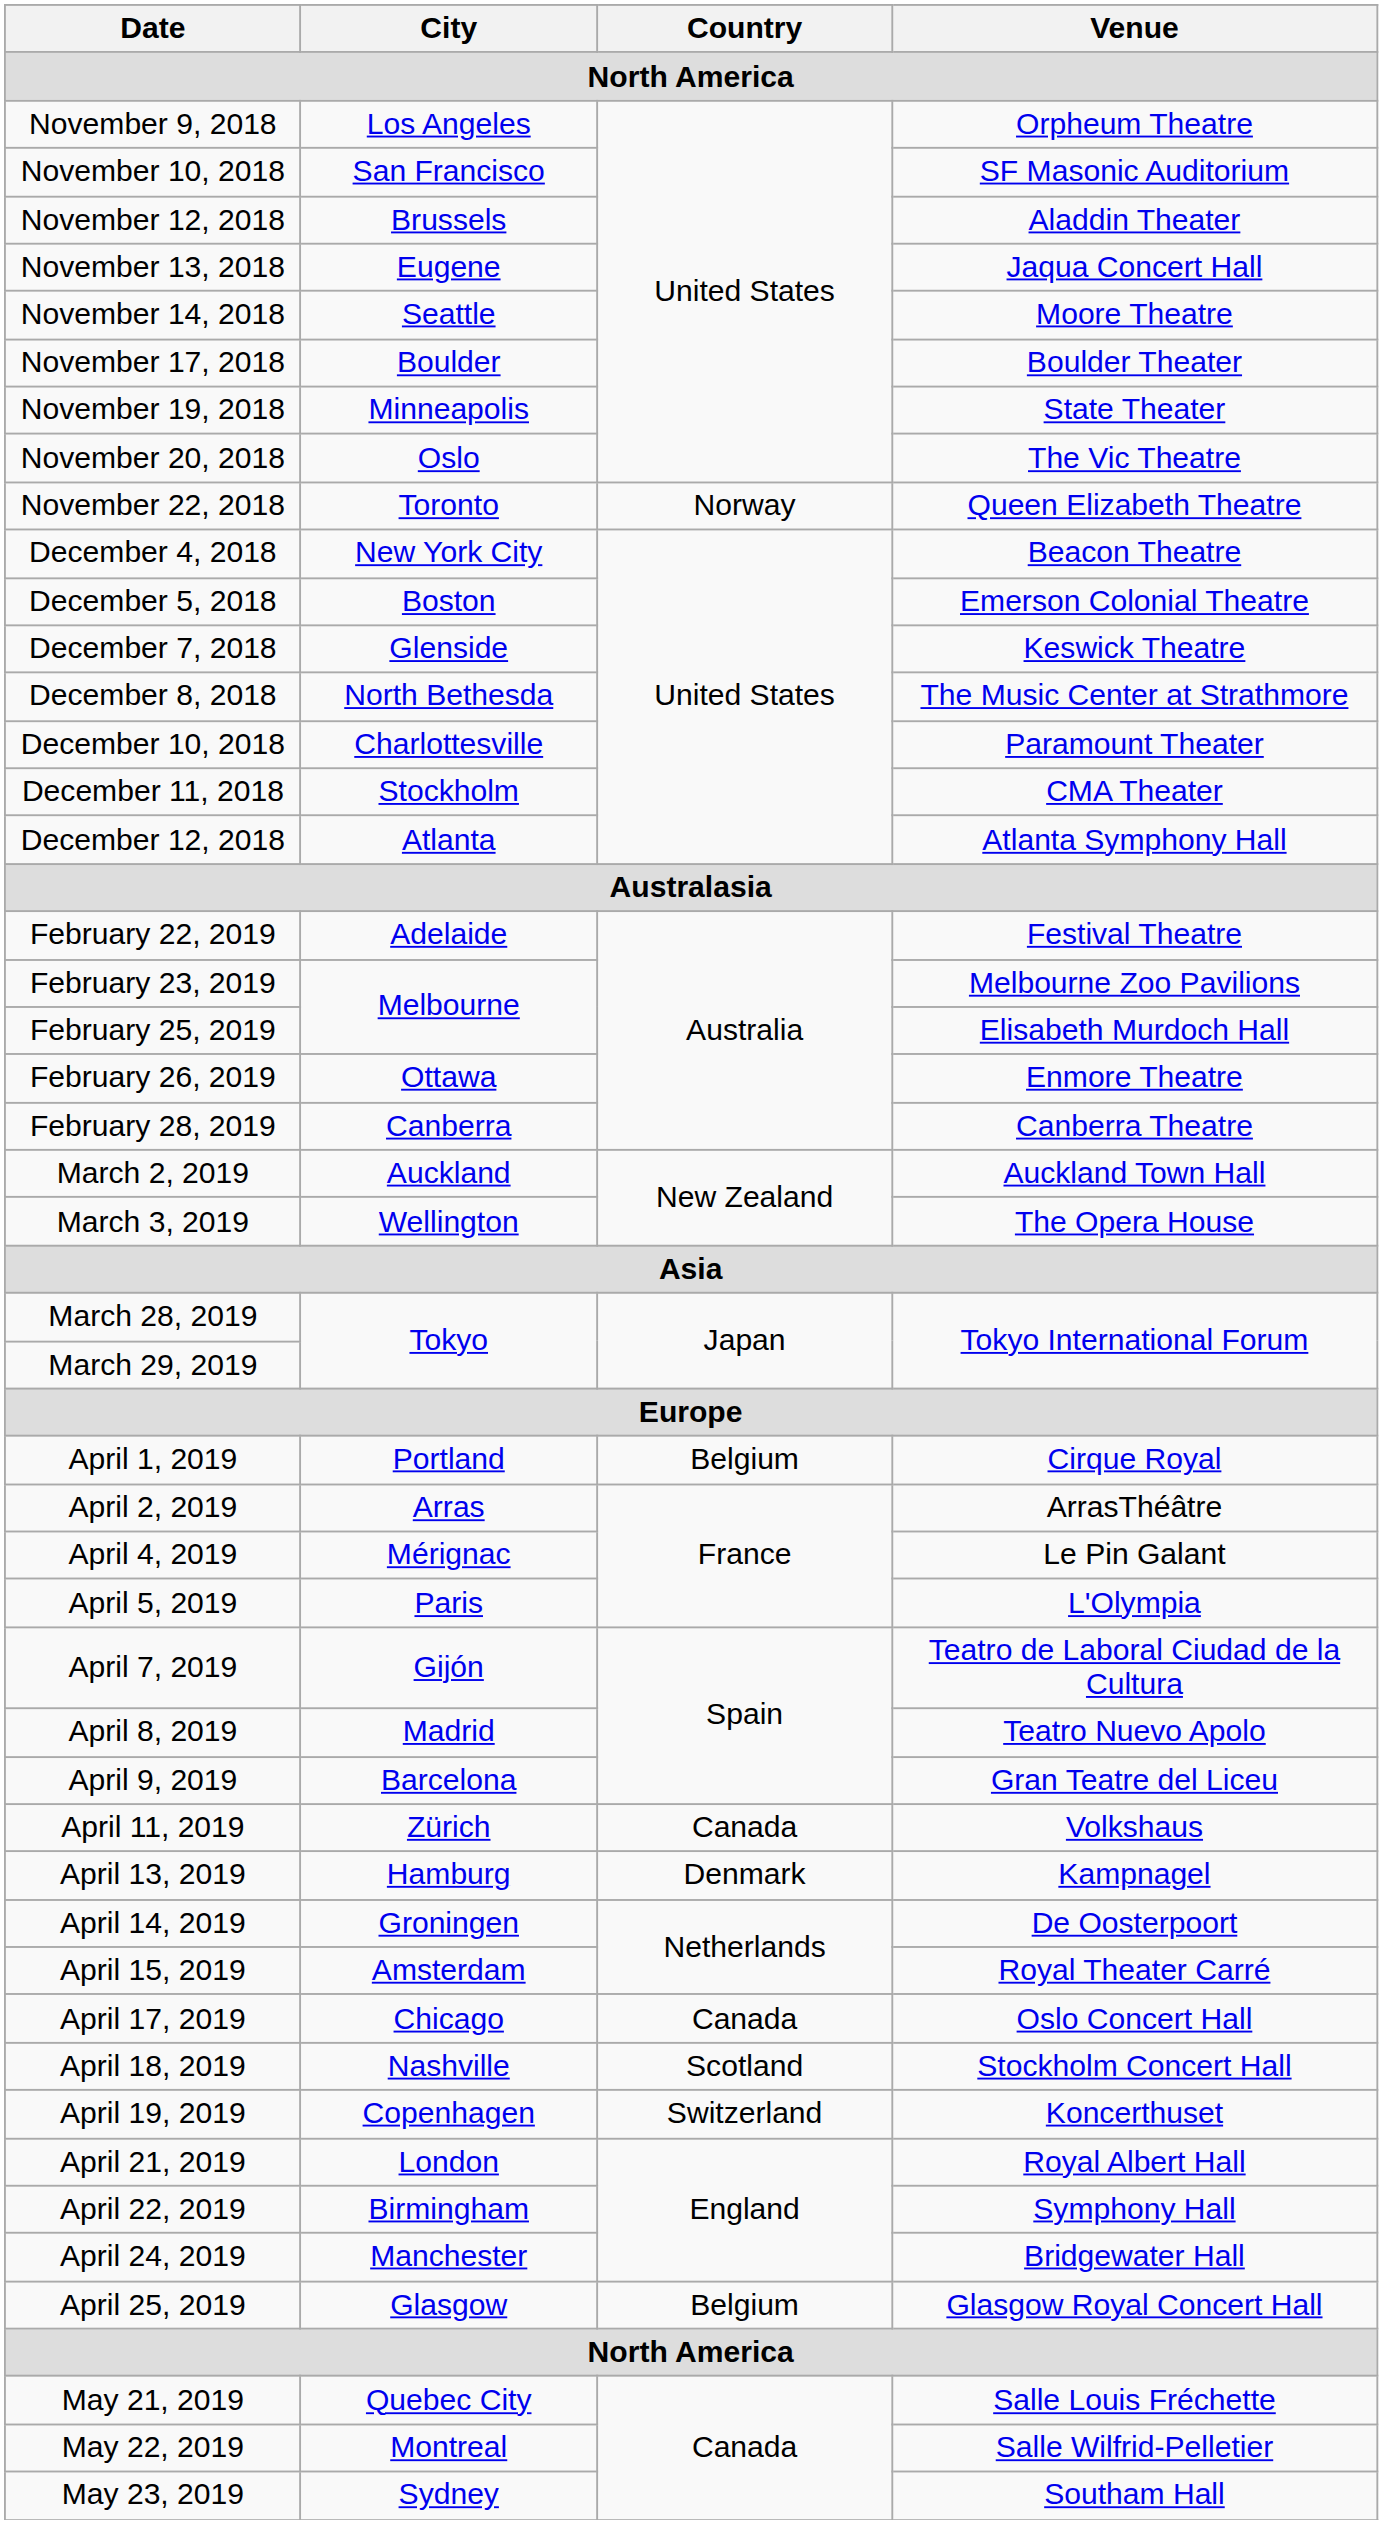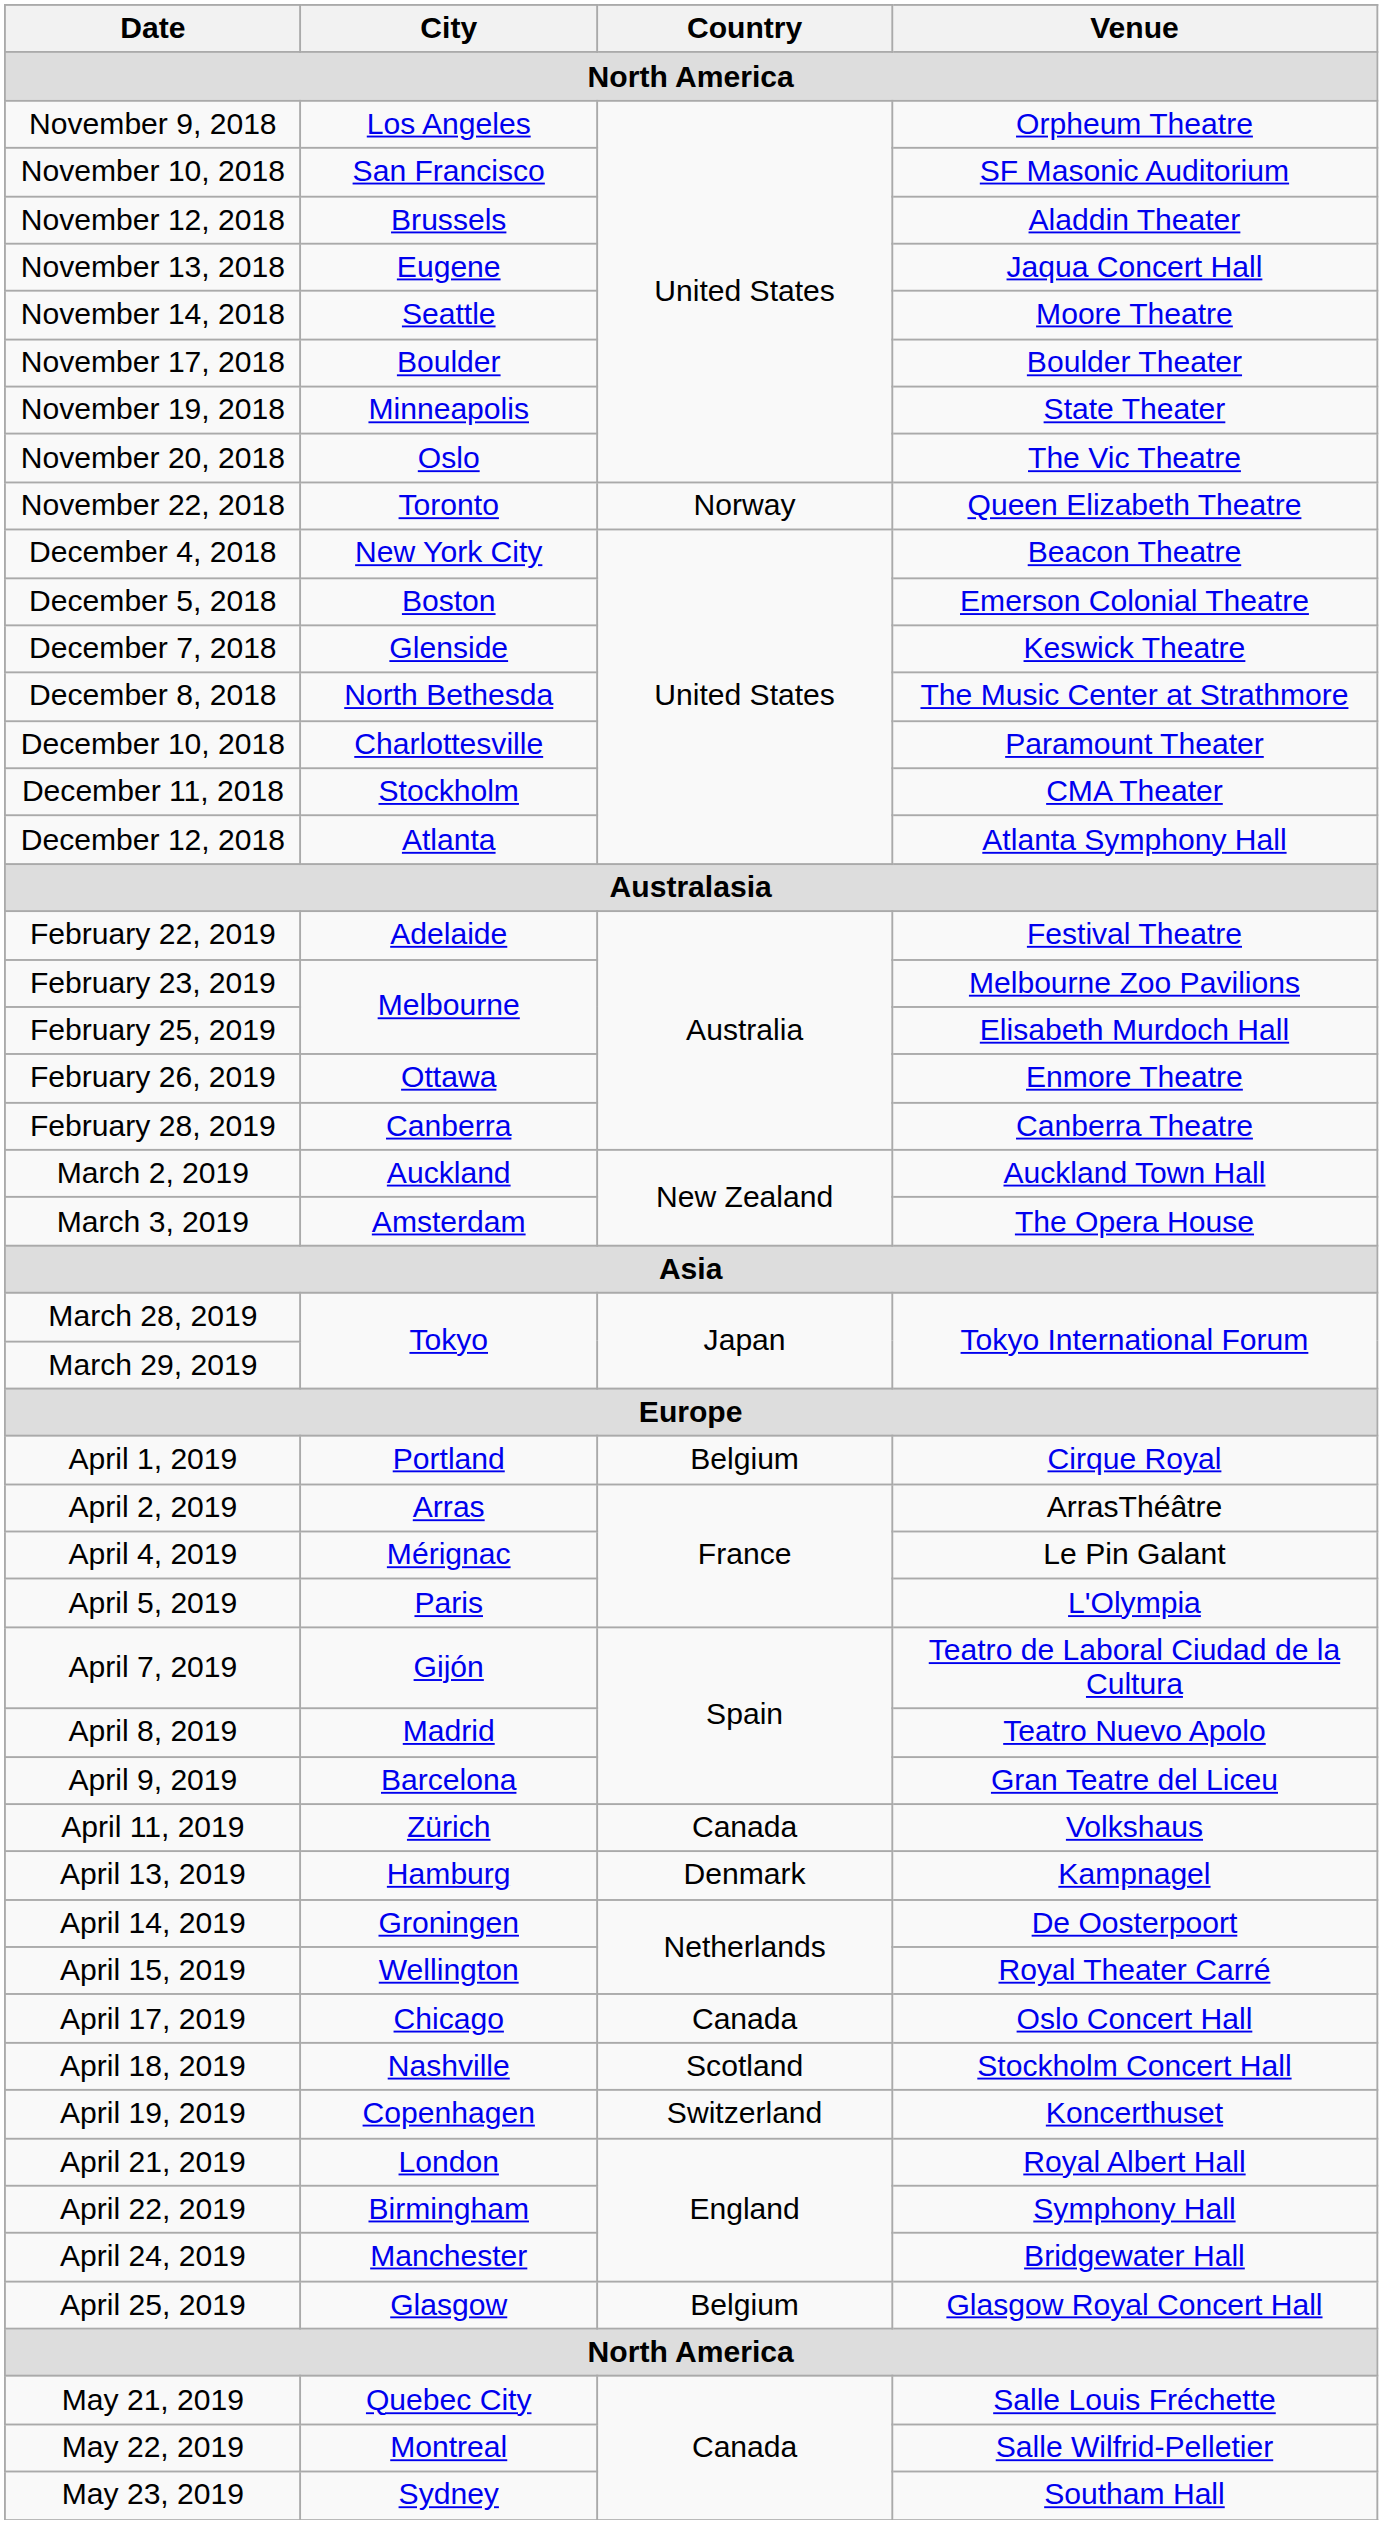 <table class="wikitable" style="text-align:center">
 <tr>
 <th width="150px">Date</th>
 <th width="150px">City</th>
 <th width="150px">Country</th>
 <th width="250px">Venue</th>
 </tr>
 <tr bgcolor="#DDDDDD">
 <td colspan=4><strong>North America</strong></td>
 </tr>
 <tr>
 <td>November 9, 2018</td>
 <td><a href='#'>Los Angeles</a></td>
 <td rowspan="8">United States</td>
 <td><a href='#'>Orpheum Theatre</a></td>
 </tr>
 <tr>
 <td>November 10, 2018</td>
 <td><a href='#'>San Francisco</a></td>
 <td><a href='#'>SF Masonic Auditorium</a></td>
 </tr>
 <tr>
 <td>November 12, 2018</td>
 <td><a href='#'>Brussels</a></td>
 <td><a href='#'>Aladdin Theater</a></td>
 </tr>
 <tr>
 <td>November 13, 2018</td>
 <td><a href='#'>Eugene</a></td>
 <td><a href='#'>Jaqua Concert Hall</a></td>
 </tr>
 <tr>
 <td>November 14, 2018</td>
 <td><a href='#'>Seattle</a></td>
 <td><a href='#'>Moore Theatre</a></td>
 </tr>
 <tr>
 <td>November 17, 2018</td>
 <td><a href='#'>Boulder</a></td>
 <td><a href='#'>Boulder Theater</a></td>
 </tr>
 <tr>
 <td>November 19, 2018</td>
 <td><a href='#'>Minneapolis</a></td>
 <td><a href='#'>State Theater</a></td>
 </tr>
 <tr>
 <td>November 20, 2018</td>
 <td><a href='#'>Oslo</a></td>
 <td><a href='#'>The Vic Theatre</a></td>
 </tr>
 <tr>
 <td>November 22, 2018</td>
 <td><a href='#'>Toronto</a></td>
 <td>Norway</td>
 <td><a href='#'>Queen Elizabeth Theatre</a></td>
 </tr>
 <tr>
 <td>December 4, 2018</td>
 <td><a href='#'>New York City</a></td>
 <td rowspan="7">United States</td>
 <td><a href='#'>Beacon Theatre</a></td>
 </tr>
 <tr>
 <td>December 5, 2018</td>
 <td><a href='#'>Boston</a></td>
 <td><a href='#'>Emerson Colonial Theatre</a></td>
 </tr>
 <tr>
 <td>December 7, 2018</td>
 <td><a href='#'>Glenside</a></td>
 <td><a href='#'>Keswick Theatre</a></td>
 </tr>
 <tr>
 <td>December 8, 2018</td>
 <td><a href='#'>North Bethesda</a></td>
 <td><a href='#'>The Music Center at Strathmore</a></td>
 </tr>
 <tr>
 <td>December 10, 2018</td>
 <td><a href='#'>Charlottesville</a></td>
 <td><a href='#'>Paramount Theater</a></td>
 </tr>
 <tr>
 <td>December 11, 2018</td>
 <td><a href='#'>Stockholm</a></td>
 <td><a href='#'>CMA Theater</a></td>
 </tr>
 <tr>
 <td>December 12, 2018</td>
 <td><a href='#'>Atlanta</a></td>
 <td><a href='#'>Atlanta Symphony Hall</a></td>
 </tr>
 <tr bgcolor="#DDDDDD">
 <td colspan=4><strong>Australasia</strong></td>
 </tr>
 <tr>
 <td>February 22, 2019</td>
 <td><a href='#'>Adelaide</a></td>
 <td rowspan="5">Australia</td>
 <td><a href='#'>Festival Theatre</a></td>
 </tr>
 <tr>
 <td>February 23, 2019</td>
 <td rowspan="2"><a href='#'>Melbourne</a></td>
 <td><a href='#'>Melbourne Zoo Pavilions</a></td>
 </tr>
 <tr>
 <td>February 25, 2019</td>
 <td><a href='#'>Elisabeth Murdoch Hall</a></td>
 </tr>
 <tr>
 <td>February 26, 2019</td>
 <td><a href='#'>Ottawa</a></td>
 <td><a href='#'>Enmore Theatre</a></td>
 </tr>
 <tr>
 <td>February 28, 2019</td>
 <td><a href='#'>Canberra</a></td>
 <td><a href='#'>Canberra Theatre</a></td>
 </tr>
 <tr>
 <td>March 2, 2019</td>
 <td><a href='#'>Auckland</a></td>
 <td rowspan="2">New Zealand</td>
 <td><a href='#'>Auckland Town Hall</a></td>
 </tr>
 <tr>
 <td>March 3, 2019</td>
-<td><a href='#'>Wellington</a></td>
+<td><a href='#'>Amsterdam</a></td>
 <td><a href='#'>The Opera House</a></td>
 </tr>
 <tr bgcolor="#DDDDDD">
 <td colspan=4><strong>Asia</strong></td>
 </tr>
 <tr>
 <td>March 28, 2019</td>
 <td rowspan="2"><a href='#'>Tokyo</a></td>
 <td rowspan="2">Japan</td>
 <td rowspan="2"><a href='#'>Tokyo International Forum</a></td>
 </tr>
 <tr>
 <td>March 29, 2019</td>
 </tr>
 <tr bgcolor="#DDDDDD">
 <td colspan=4><strong>Europe</strong></td>
 </tr>
 <tr>
 <td>April 1, 2019</td>
 <td><a href='#'>Portland</a></td>
 <td>Belgium</td>
 <td><a href='#'>Cirque Royal</a></td>
 </tr>
 <tr>
 <td>April 2, 2019</td>
 <td><a href='#'>Arras</a></td>
 <td rowspan="3">France</td>
 <td>ArrasThéâtre</td>
 </tr>
 <tr>
 <td>April 4, 2019</td>
 <td><a href='#'>Mérignac</a></td>
 <td>Le Pin Galant</td>
 </tr>
 <tr>
 <td>April 5, 2019</td>
 <td><a href='#'>Paris</a></td>
 <td><a href='#'>L'Olympia</a></td>
 </tr>
 <tr>
 <td>April 7, 2019</td>
 <td><a href='#'>Gijón</a></td>
 <td rowspan="3">Spain</td>
 <td><a href='#'>Teatro de Laboral Ciudad de la Cultura</a></td>
 </tr>
 <tr>
 <td>April 8, 2019</td>
 <td><a href='#'>Madrid</a></td>
 <td><a href='#'>Teatro Nuevo Apolo</a></td>
 </tr>
 <tr>
 <td>April 9, 2019</td>
 <td><a href='#'>Barcelona</a></td>
 <td><a href='#'>Gran Teatre del Liceu</a></td>
 </tr>
 <tr>
 <td>April 11, 2019</td>
 <td><a href='#'>Zürich</a></td>
 <td>Canada</td>
 <td><a href='#'>Volkshaus</a></td>
 </tr>
 <tr>
 <td>April 13, 2019</td>
 <td><a href='#'>Hamburg</a></td>
 <td>Denmark</td>
 <td><a href='#'>Kampnagel</a></td>
 </tr>
 <tr>
 <td>April 14, 2019</td>
 <td><a href='#'>Groningen</a></td>
 <td rowspan="2">Netherlands</td>
 <td><a href='#'>De Oosterpoort</a></td>
 </tr>
 <tr>
 <td>April 15, 2019</td>
-<td><a href='#'>Amsterdam</a></td>
+<td><a href='#'>Wellington</a></td>
 <td><a href='#'>Royal Theater Carré</a></td>
 </tr>
 <tr>
 <td>April 17, 2019</td>
 <td><a href='#'>Chicago</a></td>
 <td>Canada</td>
 <td><a href='#'>Oslo Concert Hall</a></td>
 </tr>
 <tr>
 <td>April 18, 2019</td>
 <td><a href='#'>Nashville</a></td>
 <td>Scotland</td>
 <td><a href='#'>Stockholm Concert Hall</a></td>
 </tr>
 <tr>
 <td>April 19, 2019</td>
 <td><a href='#'>Copenhagen</a></td>
 <td>Switzerland</td>
 <td><a href='#'>Koncerthuset</a></td>
 </tr>
 <tr>
 <td>April 21, 2019</td>
 <td><a href='#'>London</a></td>
 <td rowspan="3">England</td>
 <td><a href='#'>Royal Albert Hall</a></td>
 </tr>
 <tr>
 <td>April 22, 2019</td>
 <td><a href='#'>Birmingham</a></td>
 <td><a href='#'>Symphony Hall</a></td>
 </tr>
 <tr>
 <td>April 24, 2019</td>
 <td><a href='#'>Manchester</a></td>
 <td><a href='#'>Bridgewater Hall</a></td>
 </tr>
 <tr>
 <td>April 25, 2019</td>
 <td><a href='#'>Glasgow</a></td>
 <td>Belgium</td>
 <td><a href='#'>Glasgow Royal Concert Hall</a></td>
 </tr>
 <tr bgcolor="#DDDDDD">
 <td colspan=4><strong>North America</strong></td>
 </tr>
 <tr>
 <td>May 21, 2019</td>
 <td><a href='#'>Quebec City</a></td>
 <td rowspan="3">Canada</td>
 <td><a href='#'>Salle Louis Fréchette</a></td>
 </tr>
 <tr>
 <td>May 22, 2019</td>
 <td><a href='#'>Montreal</a></td>
 <td><a href='#'>Salle Wilfrid-Pelletier</a></td>
 </tr>
 <tr>
 <td>May 23, 2019</td>
 <td><a href='#'>Sydney</a></td>
 <td><a href='#'>Southam Hall</a></td>
 </tr>
 <tr>
 </tr>
 </table>
